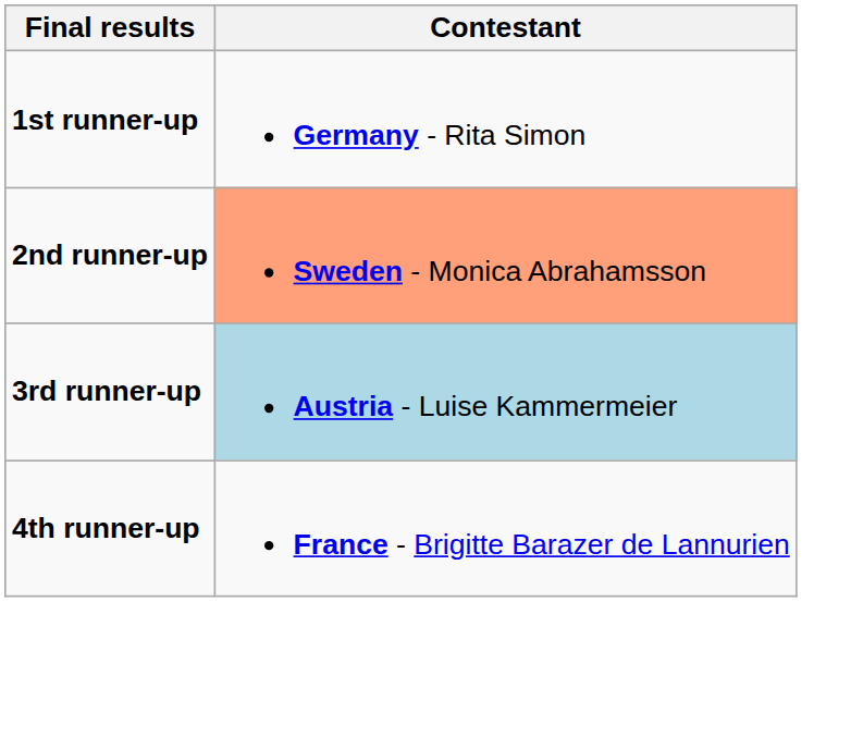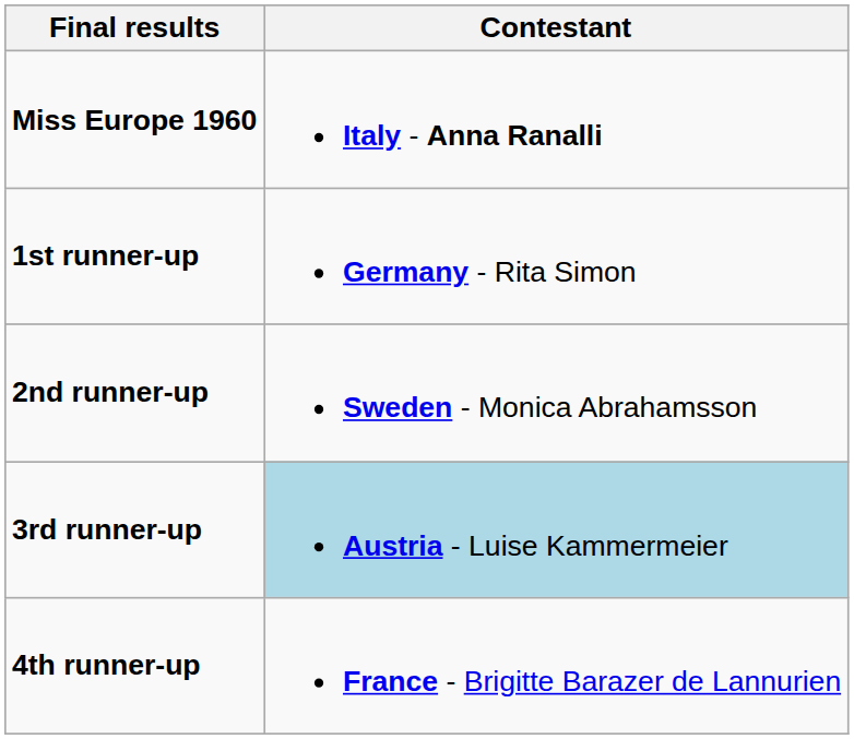 <table class="wikitable">
 <tr>
 <th>Final results</th>
 <th>Contestant</th>
+</tr>
+<tr>
+<td><strong>Miss Europe 1960</strong></td>
+<td><br><ul><li><strong> <a href='#'>Italy</a></strong> - <strong>Anna Ranalli</strong></li></ul></td>
 </tr>
 <tr>
 <td><strong>1st runner-up</strong></td>
 <td><br><ul><li><strong> <a href='#'>Germany</a></strong> - Rita Simon</li></ul></td>
 </tr>
 <tr>
 <td><strong>2nd runner-up</strong></td>
-<td style="background: lightsalmon;"><br><ul><li><strong> <a href='#'>Sweden</a></strong> - Monica Abrahamsson</li></ul></td>
+<td><br><ul><li><strong> <a href='#'>Sweden</a></strong> - Monica Abrahamsson</li></ul></td>
 </tr>
 <tr>
 <td><strong>3rd runner-up</strong></td>
 <td style="background: lightblue;"><br><ul><li><strong> <a href='#'>Austria</a></strong> - Luise Kammermeier</li></ul></td>
 </tr>
 <tr>
 <td><strong>4th runner-up</strong></td>
 <td><br><ul><li><strong> <a href='#'>France</a></strong> - <a href='#'>Brigitte Barazer de Lannurien</a></li></ul></td>
 </tr>
 </table>
